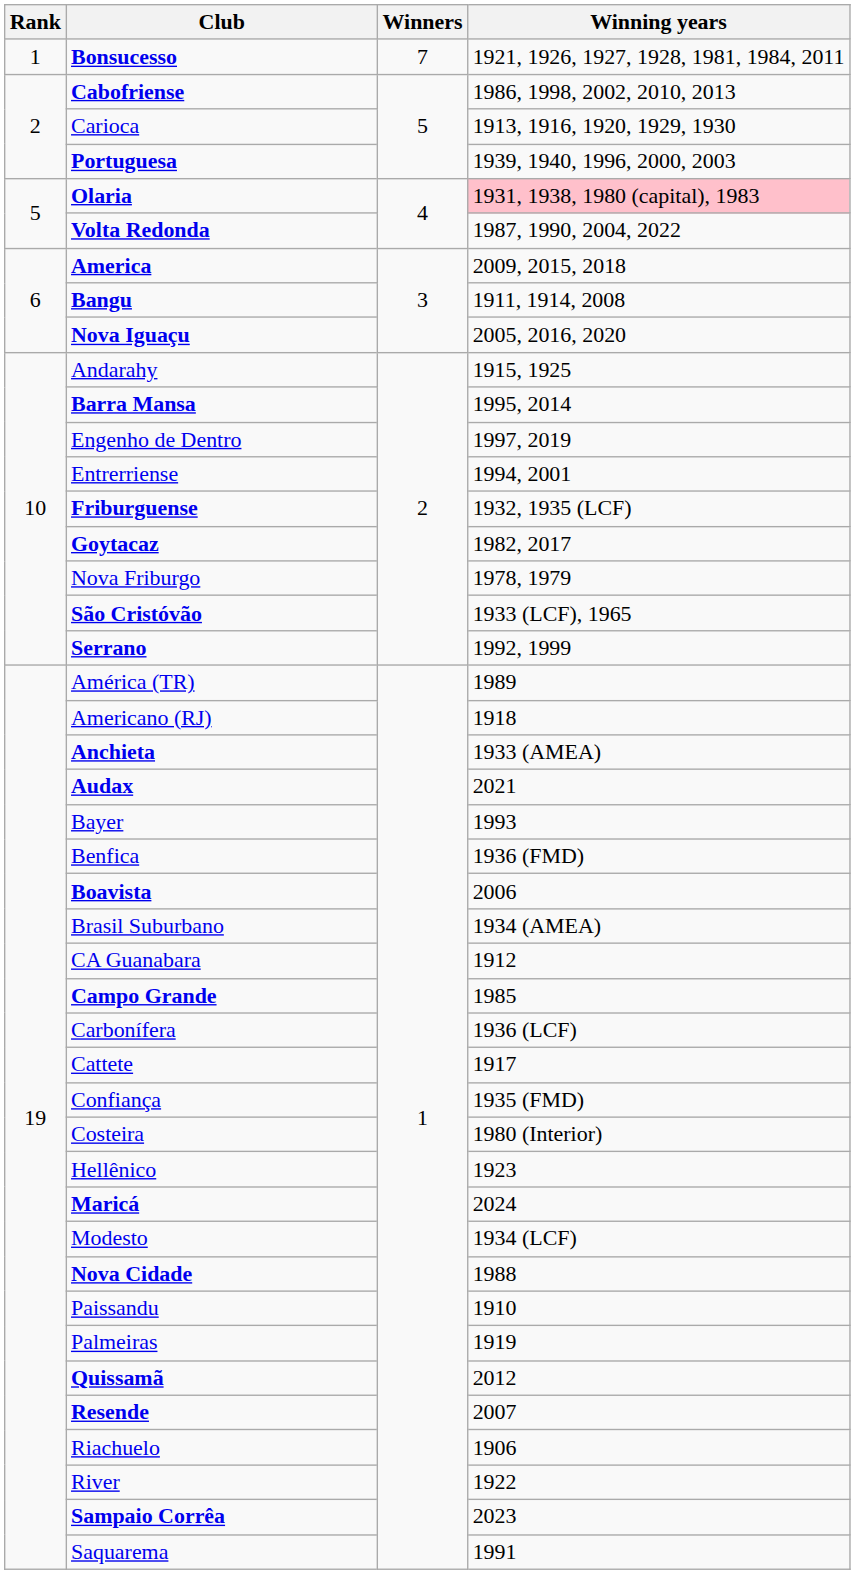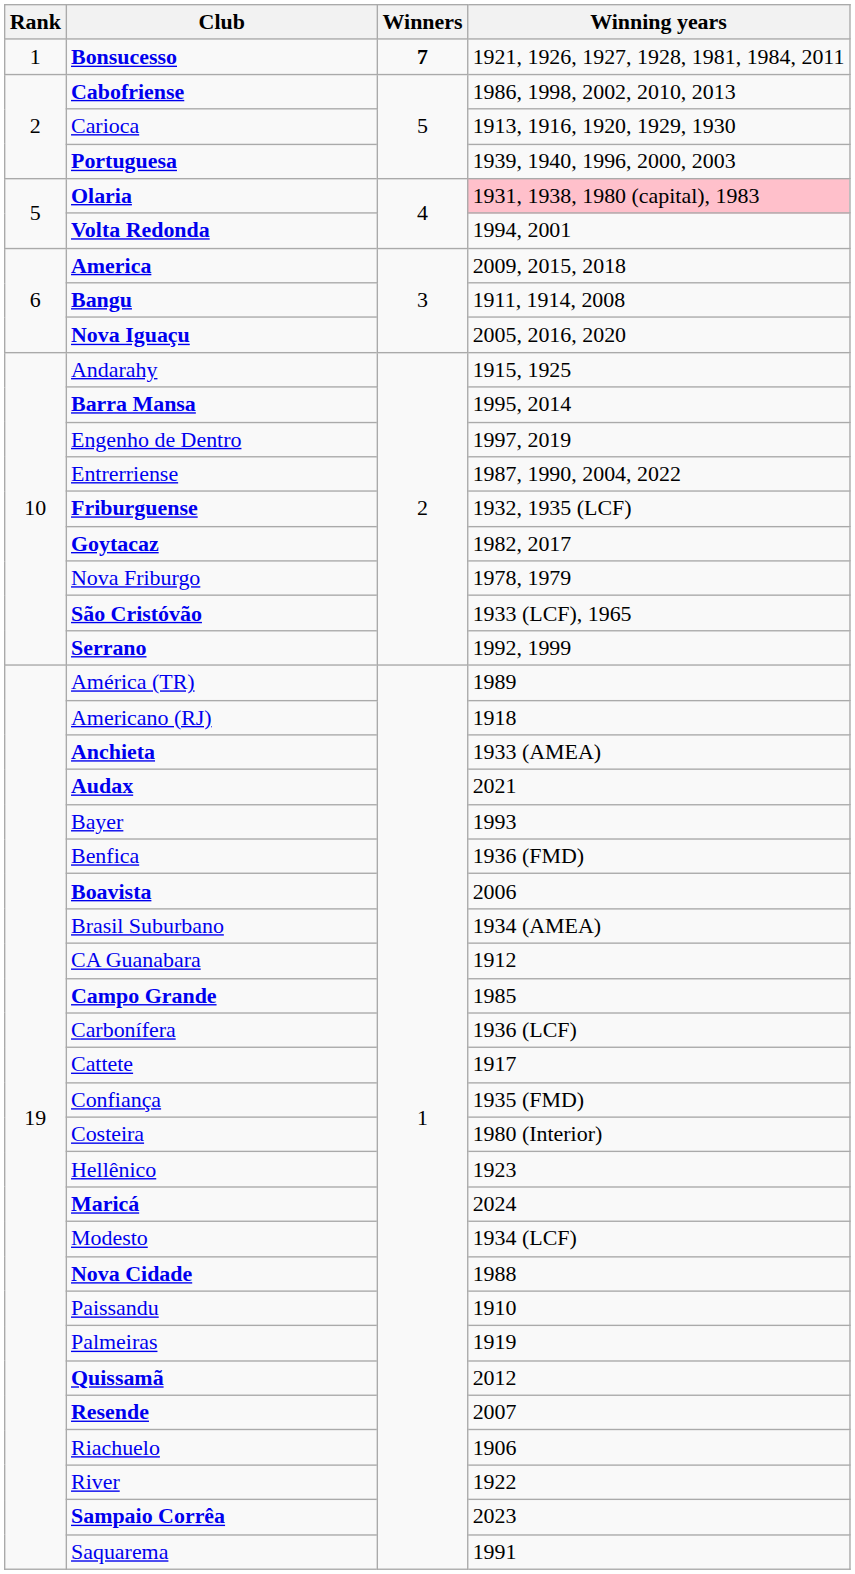 <table class="wikitable sortable">
 <tr>
 <th>Rank</th>
 <th style="width:220px">Club</th>
 <th>Winners</th>
 <th>Winning years</th>
 </tr>
 <tr>
 <td align="center">1</td>
 <td><strong><a href='#'>Bonsucesso</a></strong></td>
-<td align="center">7</td>
+<td align="center"><strong>7</strong></td>
 <td>1921, 1926, 1927, 1928, 1981, 1984, 2011</td>
 </tr>
 <tr>
 <td rowspan=3 align="center">2</td>
 <td><strong><a href='#'>Cabofriense</a></strong></td>
 <td rowspan=3 align="center">5</td>
 <td>1986, 1998, 2002, 2010, 2013</td>
 </tr>
 <tr>
 <td><a href='#'>Carioca</a></td>
 <td>1913, 1916, 1920, 1929, 1930</td>
 </tr>
 <tr>
 <td><strong><a href='#'>Portuguesa</a></strong></td>
 <td>1939, 1940, 1996, 2000, 2003</td>
 </tr>
 <tr>
 <td rowspan="2" align="center">5</td>
 <td><strong><a href='#'>Olaria</a></strong></td>
 <td rowspan="2" align="center">4</td>
 <td style="background: pink;">1931, 1938, 1980 (capital), 1983</td>
 </tr>
 <tr>
 <td><strong><a href='#'>Volta Redonda</a></strong></td>
-<td>1987, 1990, 2004, 2022</td>
+<td>1994, 2001</td>
 </tr>
 <tr>
 <td rowspan="3" align="center">6</td>
 <td><strong><a href='#'>America</a></strong></td>
 <td rowspan="3" align="center">3</td>
 <td>2009, 2015, 2018</td>
 </tr>
 <tr>
 <td><strong><a href='#'>Bangu</a></strong></td>
 <td>1911, 1914, 2008</td>
 </tr>
 <tr>
 <td><strong><a href='#'>Nova Iguaçu</a></strong></td>
 <td>2005, 2016, 2020</td>
 </tr>
 <tr>
 <td rowspan=9 align="center">10</td>
 <td><a href='#'>Andarahy</a></td>
 <td rowspan=9 align="center">2</td>
 <td>1915, 1925</td>
 </tr>
 <tr>
 <td><strong><a href='#'>Barra Mansa</a></strong></td>
 <td>1995, 2014</td>
 </tr>
 <tr>
 <td><a href='#'>Engenho de Dentro</a></td>
 <td>1997, 2019</td>
 </tr>
 <tr>
 <td><a href='#'>Entrerriense</a></td>
-<td>1994, 2001</td>
+<td>1987, 1990, 2004, 2022</td>
 </tr>
 <tr>
 <td><strong><a href='#'>Friburguense</a></strong></td>
 <td>1932, 1935 (LCF)</td>
 </tr>
 <tr>
 <td><strong><a href='#'>Goytacaz</a></strong></td>
 <td>1982, 2017</td>
 </tr>
 <tr>
 <td><a href='#'>Nova Friburgo</a></td>
 <td>1978, 1979</td>
 </tr>
 <tr>
 <td><strong><a href='#'>São Cristóvão</a></strong></td>
 <td>1933 (LCF), 1965</td>
 </tr>
 <tr>
 <td><strong><a href='#'>Serrano</a></strong></td>
 <td>1992, 1999</td>
 </tr>
 <tr>
 <td rowspan=26 align="center">19</td>
 <td><a href='#'>América (TR)</a></td>
 <td rowspan=26 align="center">1</td>
 <td>1989</td>
 </tr>
 <tr>
 <td><a href='#'>Americano (RJ)</a></td>
 <td>1918</td>
 </tr>
 <tr>
 <td><strong><a href='#'>Anchieta</a></strong></td>
 <td>1933 (AMEA)</td>
 </tr>
 <tr>
 <td><strong><a href='#'>Audax</a></strong></td>
 <td>2021</td>
 </tr>
 <tr>
 <td><a href='#'>Bayer</a></td>
 <td>1993</td>
 </tr>
 <tr>
 <td><a href='#'>Benfica</a></td>
 <td>1936 (FMD)</td>
 </tr>
 <tr>
 <td><strong><a href='#'>Boavista</a></strong></td>
 <td>2006</td>
 </tr>
 <tr>
 <td><a href='#'>Brasil Suburbano</a></td>
 <td>1934 (AMEA)</td>
 </tr>
 <tr>
 <td><a href='#'>CA Guanabara</a></td>
 <td>1912</td>
 </tr>
 <tr>
 <td><strong><a href='#'>Campo Grande</a></strong></td>
 <td>1985</td>
 </tr>
 <tr>
 <td><a href='#'>Carbonífera</a></td>
 <td>1936 (LCF)</td>
 </tr>
 <tr>
 <td><a href='#'>Cattete</a></td>
 <td>1917</td>
 </tr>
 <tr>
 <td><a href='#'>Confiança</a></td>
 <td>1935 (FMD)</td>
 </tr>
 <tr>
 <td><a href='#'>Costeira</a></td>
 <td>1980 (Interior)</td>
 </tr>
 <tr>
 <td><a href='#'>Hellênico</a></td>
 <td>1923</td>
 </tr>
 <tr>
 <td><strong><a href='#'>Maricá</a></strong></td>
 <td>2024</td>
 </tr>
 <tr>
 <td><a href='#'>Modesto</a></td>
 <td>1934 (LCF)</td>
 </tr>
 <tr>
 <td><strong><a href='#'>Nova Cidade</a></strong></td>
 <td>1988</td>
 </tr>
 <tr>
 <td><a href='#'>Paissandu</a></td>
 <td>1910</td>
 </tr>
 <tr>
 <td><a href='#'>Palmeiras</a></td>
 <td>1919</td>
 </tr>
 <tr>
 <td><strong><a href='#'>Quissamã</a></strong></td>
 <td>2012</td>
 </tr>
 <tr>
 <td><strong><a href='#'>Resende</a></strong></td>
 <td>2007</td>
 </tr>
 <tr>
 <td><a href='#'>Riachuelo</a></td>
 <td>1906</td>
 </tr>
 <tr>
 <td><a href='#'>River</a></td>
 <td>1922</td>
 </tr>
 <tr>
 <td><strong><a href='#'>Sampaio Corrêa</a></strong></td>
 <td>2023</td>
 </tr>
 <tr>
 <td><a href='#'>Saquarema</a></td>
 <td>1991</td>
 </tr>
 </table>
